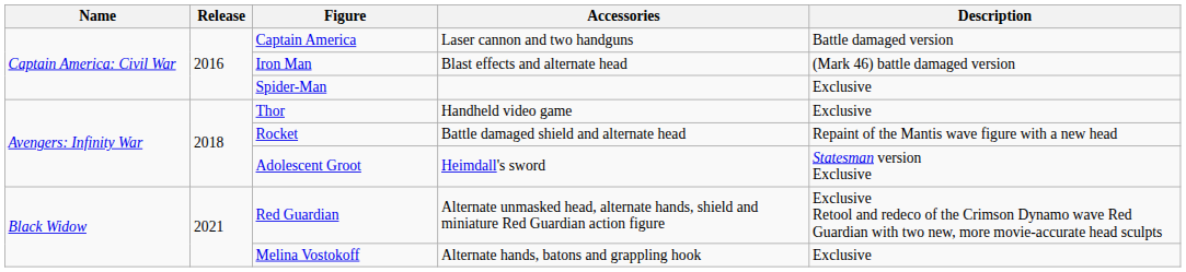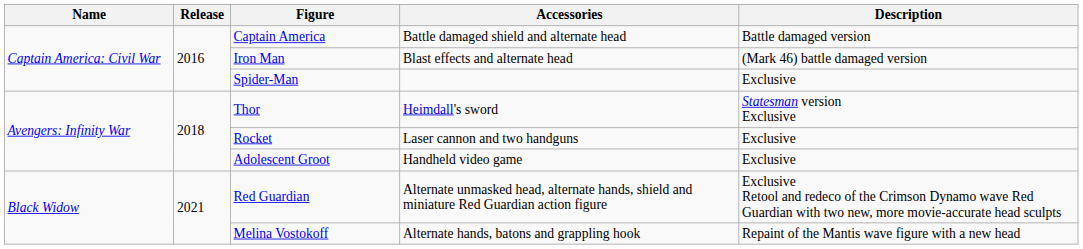 <table class="wikitable" style="width:100%;">
 <tr>
 <th width="15%">Name</th>
 <th width="5%">Release</th>
 <th width="15%">Figure</th>
 <th width="30%">Accessories</th>
 <th width="30%">Description</th>
 </tr>
 <tr>
 <td rowspan="3"><em><a href='#'>Captain America: Civil War</a></em></td>
 <td rowspan="3">2016</td>
 <td><a href='#'>Captain America</a></td>
-<td>Laser cannon and two handguns</td>
+<td>Battle damaged shield and alternate head</td>
 <td>Battle damaged version</td>
 </tr>
 <tr>
 <td><a href='#'>Iron Man</a></td>
 <td>Blast effects and alternate head</td>
 <td>(Mark 46) battle damaged version</td>
 </tr>
 <tr>
 <td><a href='#'>Spider-Man</a></td>
 <td></td>
 <td>Exclusive</td>
 </tr>
 <tr>
 <td rowspan="3"><em><a href='#'>Avengers: Infinity War</a></em></td>
 <td rowspan="3">2018</td>
 <td><a href='#'>Thor</a></td>
-<td>Handheld video game</td>
+<td><a href='#'>Heimdall</a>'s sword</td>
+<td><em><a href='#'>Statesman</a></em> version<br>Exclusive</td>
+</tr>
+<tr>
+<td><a href='#'>Rocket</a></td>
+<td>Laser cannon and two handguns</td>
 <td>Exclusive</td>
 </tr>
 <tr>
-<td><a href='#'>Rocket</a></td>
-<td>Battle damaged shield and alternate head</td>
-<td>Repaint of the Mantis wave figure with a new head</td>
-</tr>
-<tr>
 <td><a href='#'>Adolescent Groot</a></td>
-<td><a href='#'>Heimdall</a>'s sword</td>
-<td><em><a href='#'>Statesman</a></em> version<br>Exclusive</td>
+<td>Handheld video game</td>
+<td>Exclusive</td>
 </tr>
 <tr>
 <td rowspan="2"><em><a href='#'>Black Widow</a></em></td>
 <td rowspan="2">2021</td>
 <td><a href='#'>Red Guardian</a></td>
 <td>Alternate unmasked head, alternate hands, shield and miniature Red Guardian action figure</td>
 <td>Exclusive<br>Retool and redeco of the Crimson Dynamo wave Red Guardian with two new, more movie-accurate head sculpts</td>
 </tr>
 <tr>
 <td><a href='#'>Melina Vostokoff</a></td>
 <td>Alternate hands, batons and grappling hook</td>
-<td>Exclusive</td>
+<td>Repaint of the Mantis wave figure with a new head</td>
 </tr>
 </table>
